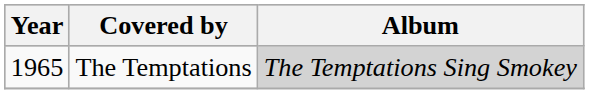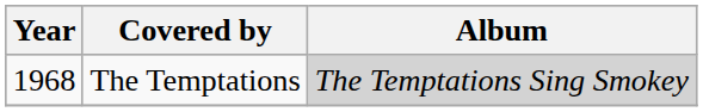 <table class="wikitable">
 <tr>
 <th>Year</th>
 <th>Covered by</th>
 <th>Album</th>
 </tr>
 <tr>
-<td>1965</td>
+<td>1968</td>
 <td>The Temptations</td>
 <td style="background: lightgrey;"><em>The Temptations Sing Smokey</em></td>
 </tr>
 <tr>
 </tr>
 </table>
